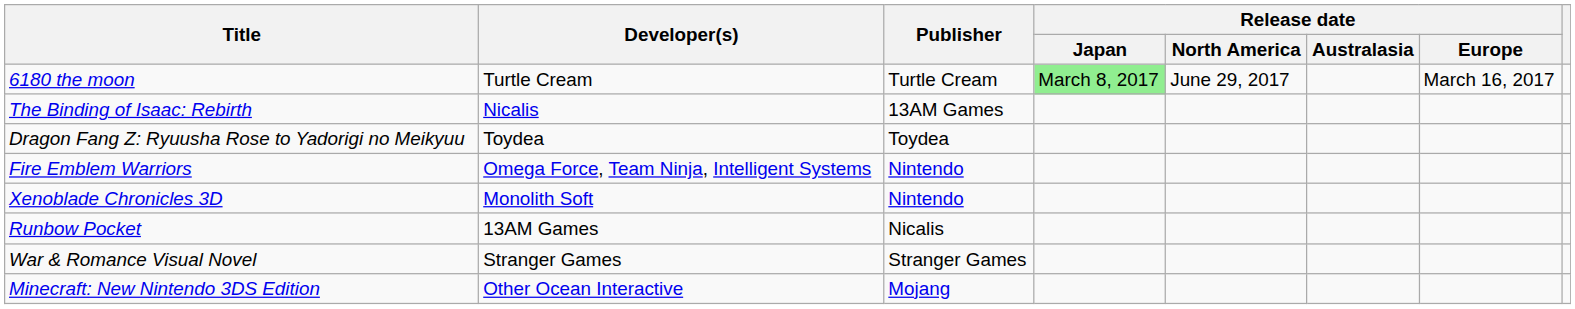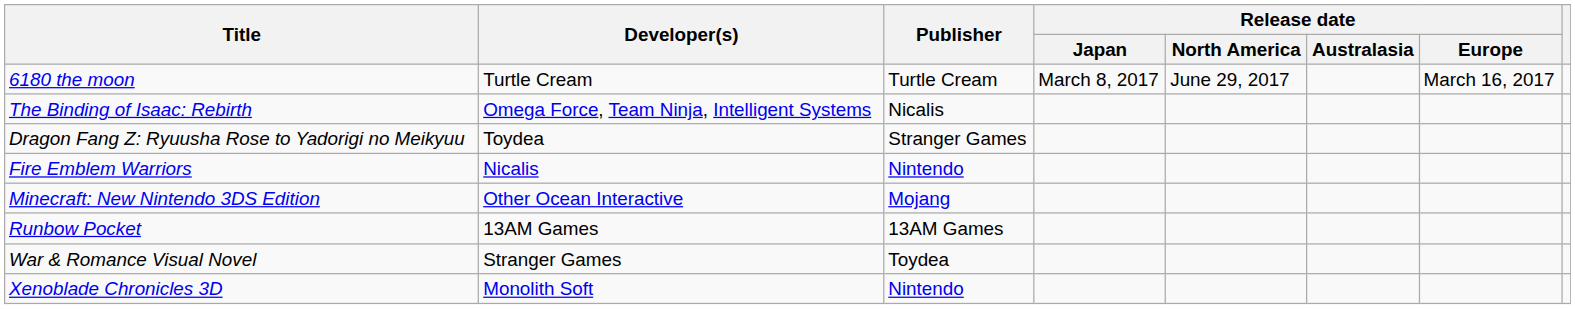 <table class="wikitable collapsible plainrowheaders sortable" style="width:100%; font-size:95%;" id="softwarelist">
 <tr>
 <th rowspan="2">Title</th>
 <th rowspan="2">Developer(s)</th>
 <th rowspan="2">Publisher</th>
 <th colspan="4">Release date</th>
 <th rowspan="2" class="unsortable"></th>
 </tr>
 <tr>
 <th>Japan</th>
 <th>North America</th>
 <th>Australasia</th>
 <th>Europe</th>
 </tr>
 <tr>
 <td><em><a href='#'>6180 the moon</a></em></td>
 <td>Turtle Cream</td>
 <td>Turtle Cream</td>
-<td style="background: lightgreen;">March 8, 2017</td>
+<td>March 8, 2017</td>
 <td>June 29, 2017</td>
 <td></td>
 <td>March 16, 2017</td>
 <td></td>
 </tr>
 <tr>
 <td><em><a href='#'>The Binding of Isaac: Rebirth</a></em></td>
-<td><a href='#'>Nicalis</a></td>
-<td>13AM Games</td>
+<td><a href='#'>Omega Force</a>, <a href='#'>Team Ninja</a>, <a href='#'>Intelligent Systems</a></td>
+<td>Nicalis</td>
 <td></td>
 <td></td>
 <td></td>
 <td></td>
 <td></td>
 </tr>
 <tr>
 <td><em>Dragon Fang Z: Ryuusha Rose to Yadorigi no Meikyuu</em></td>
 <td>Toydea</td>
-<td>Toydea</td>
+<td>Stranger Games</td>
 <td></td>
 <td></td>
 <td></td>
 <td></td>
 <td align="center"></td>
 </tr>
 <tr>
 <td><em><a href='#'>Fire Emblem Warriors</a></em></td>
-<td><a href='#'>Omega Force</a>, <a href='#'>Team Ninja</a>, <a href='#'>Intelligent Systems</a></td>
+<td><a href='#'>Nicalis</a></td>
 <td><a href='#'>Nintendo</a></td>
 <td></td>
 <td></td>
 <td></td>
 <td></td>
 <td></td>
+</tr>
+<tr>
+<td><em><a href='#'>Minecraft: New Nintendo 3DS Edition</a></em></td>
+<td><a href='#'>Other Ocean Interactive</a></td>
+<td><a href='#'>Mojang</a></td>
+<td></td>
+<td></td>
+<td></td>
+<td></td>
+<td></td>
+</tr>
+<tr>
+<td><em><a href='#'>Runbow Pocket</a></em></td>
+<td>13AM Games</td>
+<td>13AM Games</td>
+<td></td>
+<td></td>
+<td></td>
+<td></td>
+<td></td>
+</tr>
+<tr>
+<td><em>War & Romance Visual Novel</em></td>
+<td>Stranger Games</td>
+<td>Toydea</td>
+<td></td>
+<td></td>
+<td></td>
+<td></td>
+<td align="center"></td>
 </tr>
 <tr>
 <td><em><a href='#'>Xenoblade Chronicles 3D</a></em></td>
 <td><a href='#'>Monolith Soft</a></td>
 <td><a href='#'>Nintendo</a></td>
 <td></td>
 <td></td>
 <td></td>
 <td></td>
 <td></td>
 </tr>
-<tr>
-<td><em><a href='#'>Runbow Pocket</a></em></td>
-<td>13AM Games</td>
-<td>Nicalis</td>
-<td></td>
-<td></td>
-<td></td>
-<td></td>
-<td></td>
-</tr>
-<tr>
-<td><em>War & Romance Visual Novel</em></td>
-<td>Stranger Games</td>
-<td>Stranger Games</td>
-<td></td>
-<td></td>
-<td></td>
-<td></td>
-<td align="center"></td>
-</tr>
-<tr>
-<td><em><a href='#'>Minecraft: New Nintendo 3DS Edition</a></em></td>
-<td><a href='#'>Other Ocean Interactive</a></td>
-<td><a href='#'>Mojang</a></td>
-<td></td>
-<td></td>
-<td></td>
-<td></td>
-<td></td>
-</tr>
 </table>
